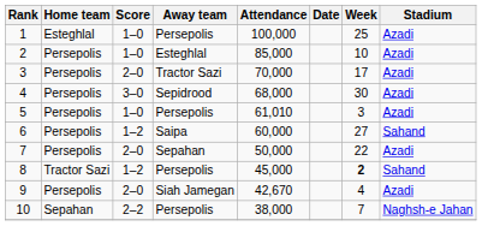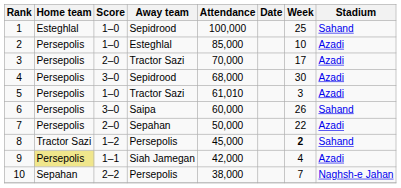 <table class="wikitable sortable">
 <tr>
 <th>Rank</th>
 <th>Home team</th>
 <th>Score</th>
 <th>Away team</th>
 <th>Attendance</th>
 <th>Date</th>
 <th>Week</th>
 <th>Stadium</th>
 </tr>
 <tr>
 <td align=center>1</td>
 <td>Esteghlal</td>
 <td align=center>1–0</td>
-<td>Persepolis</td>
+<td>Sepidrood</td>
 <td align=center>100,000</td>
 <td></td>
 <td align=center>25</td>
-<td><a href='#'>Azadi</a></td>
+<td><a href='#'>Sahand</a></td>
 </tr>
 <tr>
 <td align=center>2</td>
 <td>Persepolis</td>
 <td align=center>1–0</td>
 <td>Esteghlal</td>
 <td align=center>85,000</td>
 <td></td>
 <td align=center>10</td>
 <td><a href='#'>Azadi</a></td>
 </tr>
 <tr>
 <td align=center>3</td>
 <td>Persepolis</td>
 <td align=center>2–0</td>
 <td>Tractor Sazi</td>
 <td align=center>70,000</td>
 <td></td>
 <td align=center>17</td>
 <td><a href='#'>Azadi</a></td>
 </tr>
 <tr>
 <td align=center>4</td>
 <td>Persepolis</td>
 <td align=center>3–0</td>
 <td>Sepidrood</td>
 <td align=center>68,000</td>
 <td></td>
 <td align=center>30</td>
 <td><a href='#'>Azadi</a></td>
 </tr>
 <tr>
 <td align=center>5</td>
 <td>Persepolis</td>
 <td align=center>1–0</td>
-<td>Persepolis</td>
+<td>Tractor Sazi</td>
 <td align=center>61,010</td>
 <td></td>
 <td align=center>3</td>
 <td><a href='#'>Azadi</a></td>
 </tr>
 <tr>
 <td align=center>6</td>
 <td>Persepolis</td>
-<td align=center>1–2</td>
+<td align=center>3–0</td>
 <td>Saipa</td>
 <td align=center>60,000</td>
 <td></td>
-<td align=center>27</td>
+<td align=center>26</td>
 <td><a href='#'>Sahand</a></td>
 </tr>
 <tr>
 <td align=center>7</td>
 <td>Persepolis</td>
 <td align=center>2–0</td>
 <td>Sepahan</td>
 <td align=center>50,000</td>
 <td></td>
 <td align=center>22</td>
 <td><a href='#'>Azadi</a></td>
 </tr>
 <tr>
 <td align=center>8</td>
 <td>Tractor Sazi</td>
 <td align=center>1–2</td>
 <td>Persepolis</td>
 <td align=center>45,000</td>
 <td></td>
 <td align=center><strong>2</strong></td>
 <td><a href='#'>Sahand</a></td>
 </tr>
 <tr>
 <td align=center>9</td>
-<td>Persepolis</td>
-<td align=center>2–0</td>
+<td style="background: khaki;">Persepolis</td>
+<td align=center>1–1</td>
 <td>Siah Jamegan</td>
-<td align=center>42,670</td>
+<td align=center>42,000</td>
 <td></td>
 <td align=center>4</td>
 <td><a href='#'>Azadi</a></td>
 </tr>
 <tr>
 <td align=center>10</td>
 <td>Sepahan</td>
 <td align=center>2–2</td>
 <td>Persepolis</td>
 <td align=center>38,000</td>
 <td></td>
 <td align=center>7</td>
 <td><a href='#'>Naghsh-e Jahan</a></td>
 </tr>
 <tr>
 </tr>
 </table>
